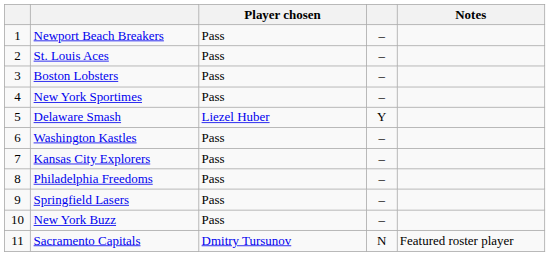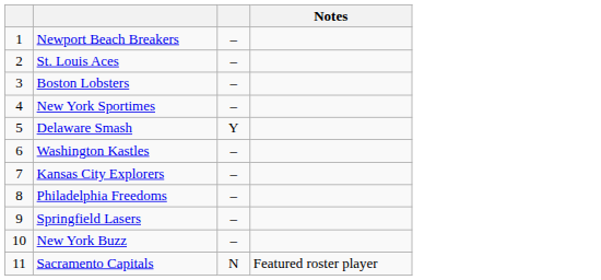 <table class="wikitable" style="text-align:left">
 <tr>
 <th width="25px"></th>
 <th width="200px"></th>
-<th width="200px">Player chosen</th>
 <th width="30px"></th>
 <th width="175px">Notes</th>
 </tr>
 <tr>
 <td style="text-align:center">1</td>
 <td><a href='#'>Newport Beach Breakers</a></td>
-<td>Pass</td>
 <td style="text-align:center">–</td>
 <td></td>
 </tr>
 <tr>
 <td style="text-align:center">2</td>
 <td><a href='#'>St. Louis Aces</a></td>
-<td>Pass</td>
 <td style="text-align:center">–</td>
 <td></td>
 </tr>
 <tr>
 <td style="text-align:center">3</td>
 <td><a href='#'>Boston Lobsters</a></td>
-<td>Pass</td>
 <td style="text-align:center">–</td>
 <td></td>
 </tr>
 <tr>
 <td style="text-align:center">4</td>
 <td><a href='#'>New York Sportimes</a></td>
-<td>Pass</td>
 <td style="text-align:center">–</td>
 <td></td>
 </tr>
 <tr>
 <td style="text-align:center">5</td>
 <td><a href='#'>Delaware Smash</a></td>
-<td> <a href='#'>Liezel Huber</a></td>
 <td style="text-align:center">Y</td>
 <td></td>
 </tr>
 <tr>
 <td style="text-align:center">6</td>
 <td><a href='#'>Washington Kastles</a></td>
-<td>Pass</td>
 <td style="text-align:center">–</td>
 <td></td>
 </tr>
 <tr>
 <td style="text-align:center">7</td>
 <td><a href='#'>Kansas City Explorers</a></td>
-<td>Pass</td>
 <td style="text-align:center">–</td>
 <td></td>
 </tr>
 <tr>
 <td style="text-align:center">8</td>
 <td><a href='#'>Philadelphia Freedoms</a></td>
-<td>Pass</td>
 <td style="text-align:center">–</td>
 <td></td>
 </tr>
 <tr>
 <td style="text-align:center">9</td>
 <td><a href='#'>Springfield Lasers</a></td>
-<td>Pass</td>
 <td style="text-align:center">–</td>
 <td></td>
 </tr>
 <tr>
 <td style="text-align:center">10</td>
 <td><a href='#'>New York Buzz</a></td>
-<td>Pass</td>
 <td style="text-align:center">–</td>
 <td></td>
 </tr>
 <tr>
 <td style="text-align:center">11</td>
 <td><a href='#'>Sacramento Capitals</a></td>
-<td> <a href='#'>Dmitry Tursunov</a></td>
 <td style="text-align:center">N</td>
 <td>Featured roster player</td>
 </tr>
 </table>
